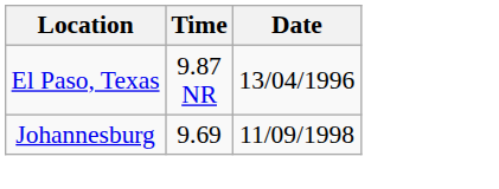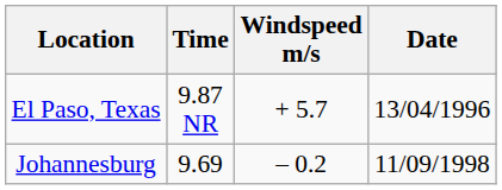 <table class="wikitable" style= "text-align: center">
 <tr>
 <th>Location</th>
 <th>Time</th>
+<th>Windspeed<br>m/s</th>
 <th>Date</th>
 </tr>
 <tr>
 <td><a href='#'>El Paso, Texas</a></td>
 <td>9.87<br><a href='#'>NR</a></td>
+<td>+ 5.7</td>
 <td>13/04/1996</td>
 </tr>
 <tr>
 <td><a href='#'>Johannesburg</a></td>
 <td>9.69</td>
+<td>– 0.2</td>
 <td>11/09/1998</td>
 </tr>
 </table>
